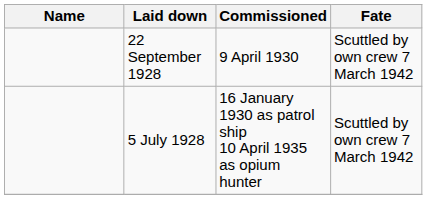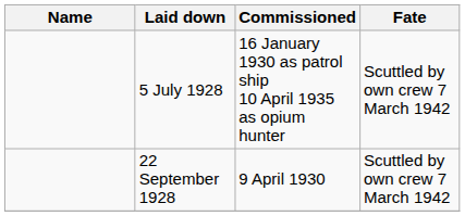 <table class="wikitable">
 <tr>
 <th width="120">Name</th>
 <th width="90">Laid down</th>
 <th width="90">Commissioned</th>
 <th width="90">Fate</th>
 </tr>
 <tr>
 <td></td>
+<td>5 July 1928</td>
+<td>16 January 1930 as patrol ship<br>10 April 1935 as opium hunter</td>
+<td>Scuttled by own crew 7 March 1942</td>
+</tr>
+<tr>
+<td></td>
 <td>22 September 1928</td>
 <td>9 April 1930</td>
 <td>Scuttled by own crew 7 March 1942</td>
 </tr>
 <tr>
-<td></td>
-<td>5 July 1928</td>
-<td>16 January 1930 as patrol ship<br>10 April 1935 as opium hunter</td>
-<td>Scuttled by own crew 7 March 1942</td>
-</tr>
-<tr>
 </tr>
 </table>
